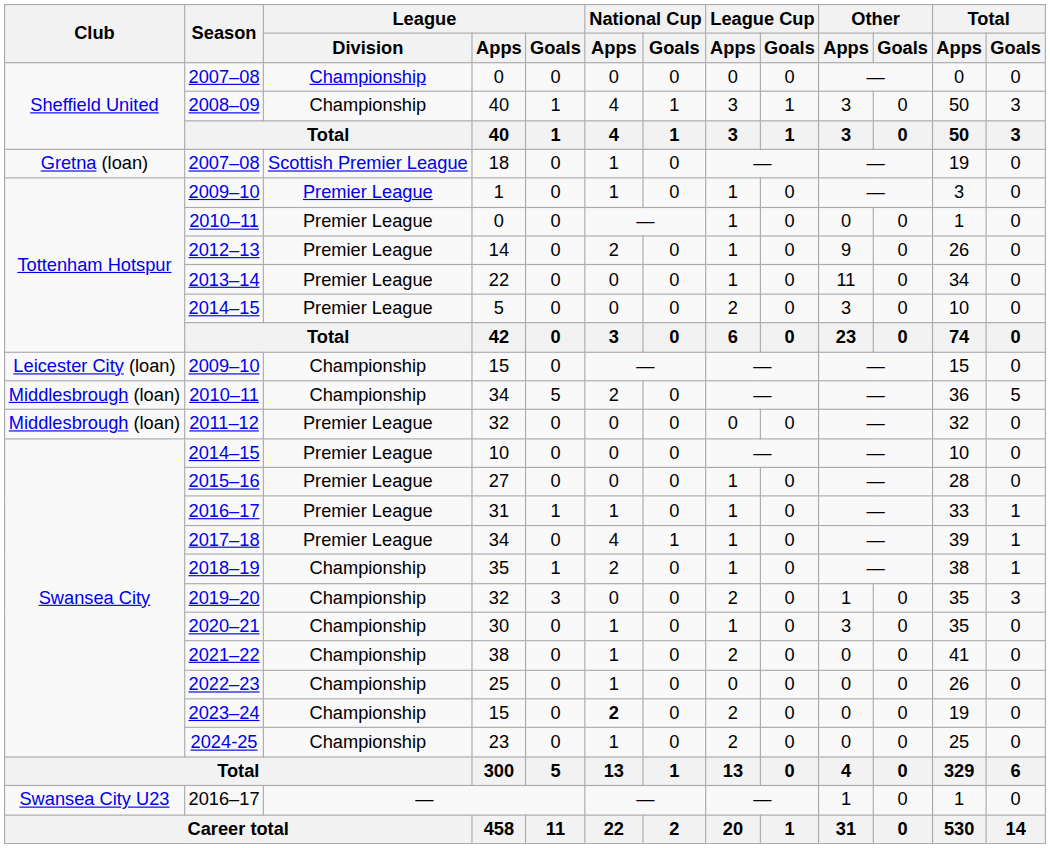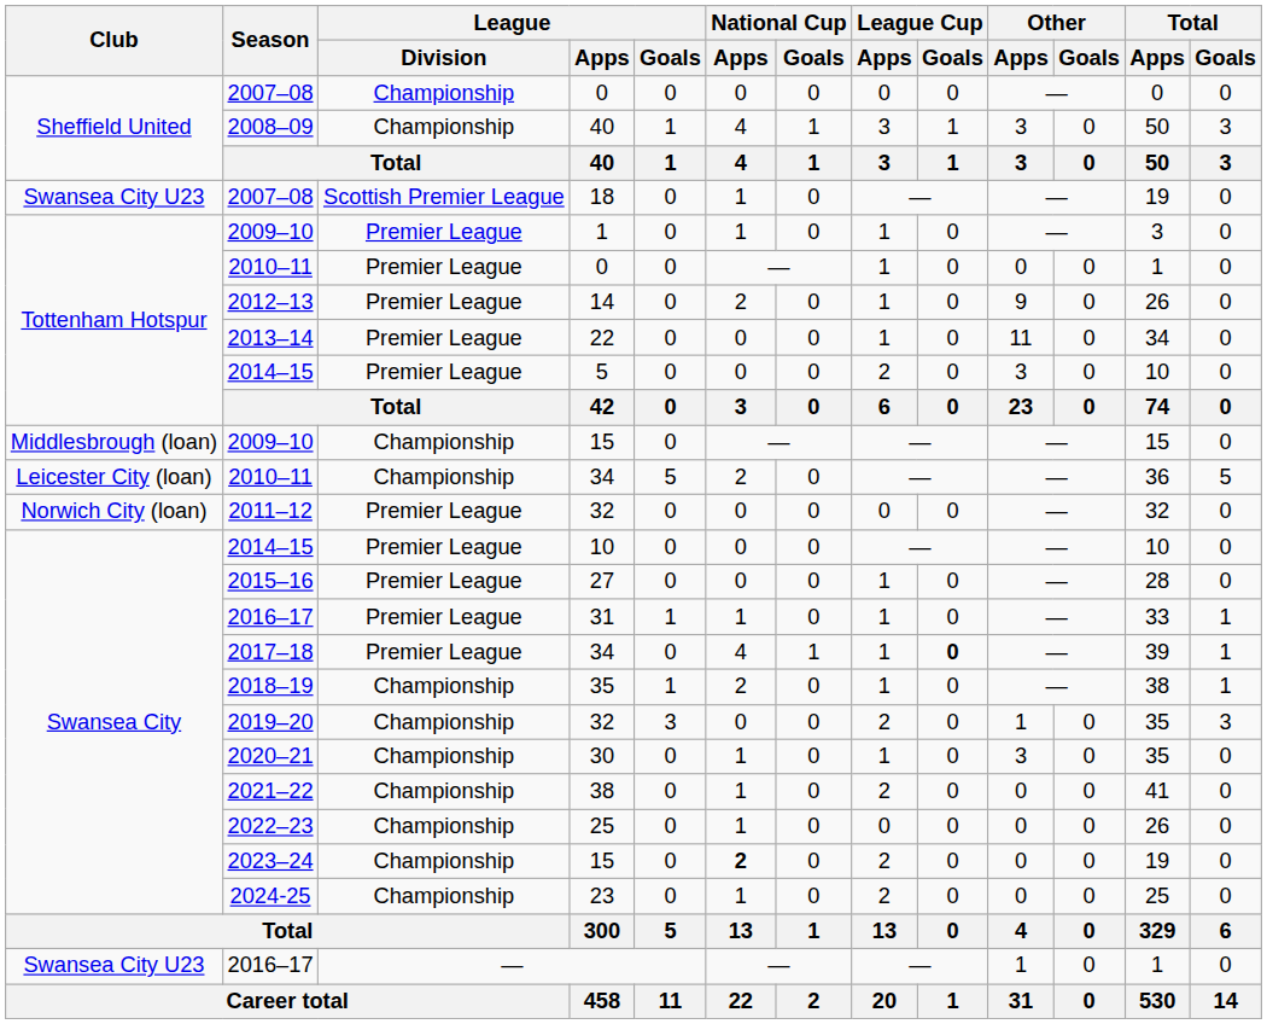 <table class=wikitable style=text-align:center>
 <tr>
 <th rowspan=2>Club</th>
 <th rowspan=2>Season</th>
 <th colspan=3>League</th>
 <th colspan=2>National Cup</th>
 <th colspan=2>League Cup</th>
 <th colspan=2>Other</th>
 <th colspan=2>Total</th>
 </tr>
 <tr>
 <th>Division</th>
 <th>Apps</th>
 <th>Goals</th>
 <th>Apps</th>
 <th>Goals</th>
 <th>Apps</th>
 <th>Goals</th>
 <th>Apps</th>
 <th>Goals</th>
 <th>Apps</th>
 <th>Goals</th>
 </tr>
 <tr>
 <td rowspan=3><a href='#'>Sheffield United</a></td>
 <td><a href='#'>2007–08</a></td>
 <td><a href='#'>Championship</a></td>
 <td>0</td>
 <td>0</td>
 <td>0</td>
 <td>0</td>
 <td>0</td>
 <td>0</td>
 <td colspan=2>—</td>
 <td>0</td>
 <td>0</td>
 </tr>
 <tr>
 <td><a href='#'>2008–09</a></td>
 <td>Championship</td>
 <td>40</td>
 <td>1</td>
 <td>4</td>
 <td>1</td>
 <td>3</td>
 <td>1</td>
 <td>3</td>
 <td>0</td>
 <td>50</td>
 <td>3</td>
 </tr>
 <tr>
 <th colspan=2>Total</th>
 <th>40</th>
 <th>1</th>
 <th>4</th>
 <th>1</th>
 <th>3</th>
 <th>1</th>
 <th>3</th>
 <th>0</th>
 <th>50</th>
 <th>3</th>
 </tr>
 <tr>
-<td><a href='#'>Gretna</a> (loan)</td>
+<td><a href='#'>Swansea City U23</a></td>
 <td><a href='#'>2007–08</a></td>
 <td><a href='#'>Scottish Premier League</a></td>
 <td>18</td>
 <td>0</td>
 <td>1</td>
 <td>0</td>
 <td colspan=2>—</td>
 <td colspan=2>—</td>
 <td>19</td>
 <td>0</td>
 </tr>
 <tr>
 <td rowspan=6><a href='#'>Tottenham Hotspur</a></td>
 <td><a href='#'>2009–10</a></td>
 <td><a href='#'>Premier League</a></td>
 <td>1</td>
 <td>0</td>
 <td>1</td>
 <td>0</td>
 <td>1</td>
 <td>0</td>
 <td colspan=2>—</td>
 <td>3</td>
 <td>0</td>
 </tr>
 <tr>
 <td><a href='#'>2010–11</a></td>
 <td>Premier League</td>
 <td>0</td>
 <td>0</td>
 <td colspan=2>—</td>
 <td>1</td>
 <td>0</td>
 <td>0</td>
 <td>0</td>
 <td>1</td>
 <td>0</td>
 </tr>
 <tr>
 <td><a href='#'>2012–13</a></td>
 <td>Premier League</td>
 <td>14</td>
 <td>0</td>
 <td>2</td>
 <td>0</td>
 <td>1</td>
 <td>0</td>
 <td>9</td>
 <td>0</td>
 <td>26</td>
 <td>0</td>
 </tr>
 <tr>
 <td><a href='#'>2013–14</a></td>
 <td>Premier League</td>
 <td>22</td>
 <td>0</td>
 <td>0</td>
 <td>0</td>
 <td>1</td>
 <td>0</td>
 <td>11</td>
 <td>0</td>
 <td>34</td>
 <td>0</td>
 </tr>
 <tr>
 <td><a href='#'>2014–15</a></td>
 <td>Premier League</td>
 <td>5</td>
 <td>0</td>
 <td>0</td>
 <td>0</td>
 <td>2</td>
 <td>0</td>
 <td>3</td>
 <td>0</td>
 <td>10</td>
 <td>0</td>
 </tr>
 <tr>
 <th colspan=2>Total</th>
 <th>42</th>
 <th>0</th>
 <th>3</th>
 <th>0</th>
 <th>6</th>
 <th>0</th>
 <th>23</th>
 <th>0</th>
 <th>74</th>
 <th>0</th>
 </tr>
 <tr>
-<td><a href='#'>Leicester City</a> (loan)</td>
+<td><a href='#'>Middlesbrough</a> (loan)</td>
 <td><a href='#'>2009–10</a></td>
 <td>Championship</td>
 <td>15</td>
 <td>0</td>
 <td colspan=2>—</td>
 <td colspan=2>—</td>
 <td colspan=2>—</td>
 <td>15</td>
 <td>0</td>
 </tr>
 <tr>
-<td><a href='#'>Middlesbrough</a> (loan)</td>
+<td><a href='#'>Leicester City</a> (loan)</td>
 <td><a href='#'>2010–11</a></td>
 <td>Championship</td>
 <td>34</td>
 <td>5</td>
 <td>2</td>
 <td>0</td>
 <td colspan=2>—</td>
 <td colspan=2>—</td>
 <td>36</td>
 <td>5</td>
 </tr>
 <tr>
-<td><a href='#'>Middlesbrough</a> (loan)</td>
+<td><a href='#'>Norwich City</a> (loan)</td>
 <td><a href='#'>2011–12</a></td>
 <td>Premier League</td>
 <td>32</td>
 <td>0</td>
 <td>0</td>
 <td>0</td>
 <td>0</td>
 <td>0</td>
 <td colspan=2>—</td>
 <td>32</td>
 <td>0</td>
 </tr>
 <tr>
 <td rowspan="11"><a href='#'>Swansea City</a></td>
 <td><a href='#'>2014–15</a></td>
 <td>Premier League</td>
 <td>10</td>
 <td>0</td>
 <td>0</td>
 <td>0</td>
 <td colspan=2>—</td>
 <td colspan=2>—</td>
 <td>10</td>
 <td>0</td>
 </tr>
 <tr>
 <td><a href='#'>2015–16</a></td>
 <td>Premier League</td>
 <td>27</td>
 <td>0</td>
 <td>0</td>
 <td>0</td>
 <td>1</td>
 <td>0</td>
 <td colspan=2>—</td>
 <td>28</td>
 <td>0</td>
 </tr>
 <tr>
 <td><a href='#'>2016–17</a></td>
 <td>Premier League</td>
 <td>31</td>
 <td>1</td>
 <td>1</td>
 <td>0</td>
 <td>1</td>
 <td>0</td>
 <td colspan=2>—</td>
 <td>33</td>
 <td>1</td>
 </tr>
 <tr>
 <td><a href='#'>2017–18</a></td>
 <td>Premier League</td>
 <td>34</td>
 <td>0</td>
 <td>4</td>
 <td>1</td>
 <td>1</td>
-<td>0</td>
+<td><strong>0</strong></td>
 <td colspan=2>—</td>
 <td>39</td>
 <td>1</td>
 </tr>
 <tr>
 <td><a href='#'>2018–19</a></td>
 <td>Championship</td>
 <td>35</td>
 <td>1</td>
 <td>2</td>
 <td>0</td>
 <td>1</td>
 <td>0</td>
 <td colspan=2>—</td>
 <td>38</td>
 <td>1</td>
 </tr>
 <tr>
 <td><a href='#'>2019–20</a></td>
 <td>Championship</td>
 <td>32</td>
 <td>3</td>
 <td>0</td>
 <td>0</td>
 <td>2</td>
 <td>0</td>
 <td>1</td>
 <td>0</td>
 <td>35</td>
 <td>3</td>
 </tr>
 <tr>
 <td><a href='#'>2020–21</a></td>
 <td>Championship</td>
 <td>30</td>
 <td>0</td>
 <td>1</td>
 <td>0</td>
 <td>1</td>
 <td>0</td>
 <td>3</td>
 <td>0</td>
 <td>35</td>
 <td>0</td>
 </tr>
 <tr>
 <td><a href='#'>2021–22</a></td>
 <td>Championship</td>
 <td>38</td>
 <td>0</td>
 <td>1</td>
 <td>0</td>
 <td>2</td>
 <td>0</td>
 <td>0</td>
 <td>0</td>
 <td>41</td>
 <td>0</td>
 </tr>
 <tr>
 <td><a href='#'>2022–23</a></td>
 <td>Championship</td>
 <td>25</td>
 <td>0</td>
 <td>1</td>
 <td>0</td>
 <td>0</td>
 <td>0</td>
 <td>0</td>
 <td>0</td>
 <td>26</td>
 <td>0</td>
 </tr>
 <tr>
 <td><a href='#'>2023–24</a></td>
 <td>Championship</td>
 <td>15</td>
 <td>0</td>
 <td><strong>2</strong></td>
 <td>0</td>
 <td>2</td>
 <td>0</td>
 <td>0</td>
 <td>0</td>
 <td>19</td>
 <td>0</td>
 </tr>
 <tr>
 <td><a href='#'>2024-25</a></td>
 <td>Championship</td>
 <td>23</td>
 <td>0</td>
 <td>1</td>
 <td>0</td>
 <td>2</td>
 <td>0</td>
 <td>0</td>
 <td>0</td>
 <td>25</td>
 <td>0</td>
 </tr>
 <tr>
 <th colspan=3>Total</th>
 <th>300</th>
 <th>5</th>
 <th>13</th>
 <th>1</th>
 <th>13</th>
 <th>0</th>
 <th>4</th>
 <th>0</th>
 <th>329</th>
 <th>6</th>
 </tr>
 <tr>
 <td><a href='#'>Swansea City U23</a></td>
 <td>2016–17</td>
 <td colspan=3>—</td>
 <td colspan=2>—</td>
 <td colspan=2>—</td>
 <td>1</td>
 <td>0</td>
 <td>1</td>
 <td>0</td>
 </tr>
 <tr>
 <th colspan=3>Career total</th>
 <th>458</th>
 <th>11</th>
 <th>22</th>
 <th>2</th>
 <th>20</th>
 <th>1</th>
 <th>31</th>
 <th>0</th>
 <th>530</th>
 <th>14</th>
 </tr>
 </table>
